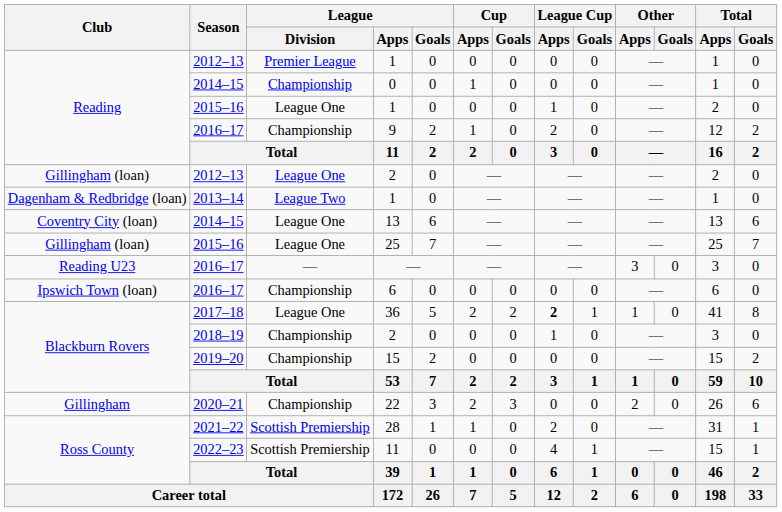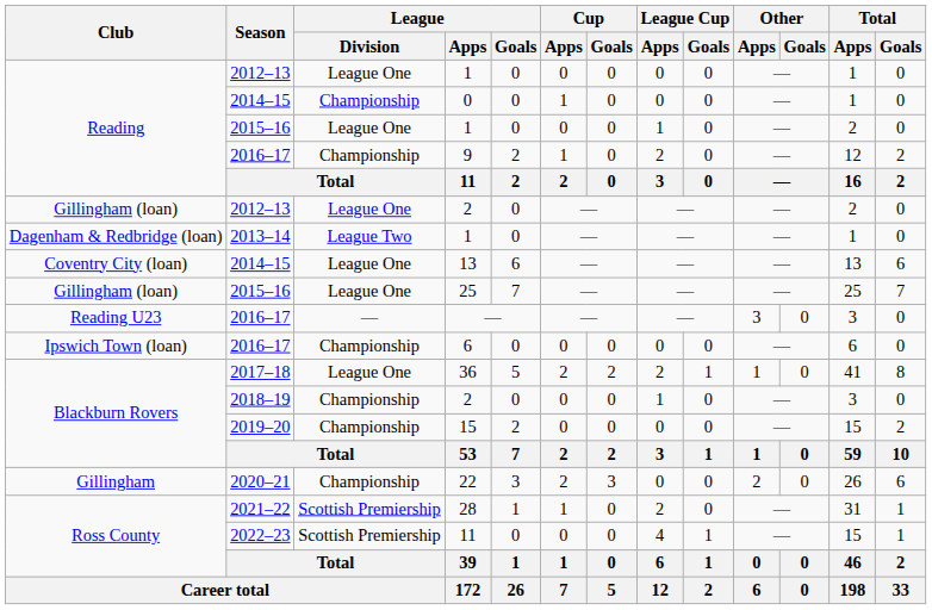 <table class="wikitable" style="text-align: center">
 <tr>
 <th rowspan=2>Club</th>
 <th rowspan=2>Season</th>
 <th colspan=3>League</th>
 <th colspan=2>Cup</th>
 <th colspan=2>League Cup</th>
 <th colspan=2>Other</th>
 <th colspan=2>Total</th>
 </tr>
 <tr>
 <th>Division</th>
 <th>Apps</th>
 <th>Goals</th>
 <th>Apps</th>
 <th>Goals</th>
 <th>Apps</th>
 <th>Goals</th>
 <th>Apps</th>
 <th>Goals</th>
 <th>Apps</th>
 <th>Goals</th>
 </tr>
 <tr>
 <td rowspan=5><a href='#'>Reading</a></td>
 <td><a href='#'>2012–13</a></td>
-<td><a href='#'>Premier League</a></td>
+<td>League One</td>
 <td>1</td>
 <td>0</td>
 <td>0</td>
 <td>0</td>
 <td>0</td>
 <td>0</td>
 <td colspan=2>—</td>
 <td>1</td>
 <td>0</td>
 </tr>
 <tr>
 <td><a href='#'>2014–15</a></td>
 <td><a href='#'>Championship</a></td>
 <td>0</td>
 <td>0</td>
 <td>1</td>
 <td>0</td>
 <td>0</td>
 <td>0</td>
 <td colspan=2>—</td>
 <td>1</td>
 <td>0</td>
 </tr>
 <tr>
 <td><a href='#'>2015–16</a></td>
 <td>League One</td>
 <td>1</td>
 <td>0</td>
 <td>0</td>
 <td>0</td>
 <td>1</td>
 <td>0</td>
 <td colspan=2>—</td>
 <td>2</td>
 <td>0</td>
 </tr>
 <tr>
 <td><a href='#'>2016–17</a></td>
 <td>Championship</td>
 <td>9</td>
 <td>2</td>
 <td>1</td>
 <td>0</td>
 <td>2</td>
 <td>0</td>
 <td colspan=2>—</td>
 <td>12</td>
 <td>2</td>
 </tr>
 <tr>
 <th colspan=2>Total</th>
 <th>11</th>
 <th>2</th>
 <th>2</th>
 <th>0</th>
 <th>3</th>
 <th>0</th>
 <th colspan=2>—</th>
 <th>16</th>
 <th>2</th>
 </tr>
 <tr>
 <td><a href='#'>Gillingham</a> (loan)</td>
 <td><a href='#'>2012–13</a></td>
 <td><a href='#'>League One</a></td>
 <td>2</td>
 <td>0</td>
 <td colspan=2>—</td>
 <td colspan=2>—</td>
 <td colspan=2>—</td>
 <td>2</td>
 <td>0</td>
 </tr>
 <tr>
 <td><a href='#'>Dagenham & Redbridge</a> (loan)</td>
 <td><a href='#'>2013–14</a></td>
 <td><a href='#'>League Two</a></td>
 <td>1</td>
 <td>0</td>
 <td colspan=2>—</td>
 <td colspan=2>—</td>
 <td colspan=2>—</td>
 <td>1</td>
 <td>0</td>
 </tr>
 <tr>
 <td><a href='#'>Coventry City</a> (loan)</td>
 <td><a href='#'>2014–15</a></td>
 <td>League One</td>
 <td>13</td>
 <td>6</td>
 <td colspan=2>—</td>
 <td colspan=2>—</td>
 <td colspan=2>—</td>
 <td>13</td>
 <td>6</td>
 </tr>
 <tr>
 <td><a href='#'>Gillingham</a> (loan)</td>
 <td><a href='#'>2015–16</a></td>
 <td>League One</td>
 <td>25</td>
 <td>7</td>
 <td colspan=2>—</td>
 <td colspan=2>—</td>
 <td colspan=2>—</td>
 <td>25</td>
 <td>7</td>
 </tr>
 <tr>
 <td><a href='#'>Reading U23</a></td>
 <td><a href='#'>2016–17</a></td>
 <td colspan=1>—</td>
 <td colspan=2>—</td>
 <td colspan=2>—</td>
 <td colspan=2>—</td>
 <td>3</td>
 <td>0</td>
 <td>3</td>
 <td>0</td>
 </tr>
 <tr>
 <td><a href='#'>Ipswich Town</a> (loan)</td>
 <td><a href='#'>2016–17</a></td>
 <td>Championship</td>
 <td>6</td>
 <td>0</td>
 <td>0</td>
 <td>0</td>
 <td>0</td>
 <td>0</td>
 <td colspan=2>—</td>
 <td>6</td>
 <td>0</td>
 </tr>
 <tr>
 <td rowspan=4><a href='#'>Blackburn Rovers</a></td>
 <td><a href='#'>2017–18</a></td>
 <td>League One</td>
 <td>36</td>
 <td>5</td>
 <td>2</td>
 <td>2</td>
-<td><strong>2</strong></td>
+<td>2</td>
 <td>1</td>
 <td>1</td>
 <td>0</td>
 <td>41</td>
 <td>8</td>
 </tr>
 <tr>
 <td><a href='#'>2018–19</a></td>
 <td>Championship</td>
 <td>2</td>
 <td>0</td>
 <td>0</td>
 <td>0</td>
 <td>1</td>
 <td>0</td>
 <td colspan=2>—</td>
 <td>3</td>
 <td>0</td>
 </tr>
 <tr>
 <td><a href='#'>2019–20</a></td>
 <td>Championship</td>
 <td>15</td>
 <td>2</td>
 <td>0</td>
 <td>0</td>
 <td>0</td>
 <td>0</td>
 <td colspan=2>—</td>
 <td>15</td>
 <td>2</td>
 </tr>
 <tr>
 <th colspan=2>Total</th>
 <th>53</th>
 <th>7</th>
 <th>2</th>
 <th>2</th>
 <th>3</th>
 <th>1</th>
 <th>1</th>
 <th>0</th>
 <th>59</th>
 <th>10</th>
 </tr>
 <tr>
 <td><a href='#'>Gillingham</a></td>
 <td><a href='#'>2020–21</a></td>
 <td>Championship</td>
 <td>22</td>
 <td>3</td>
 <td>2</td>
 <td>3</td>
 <td>0</td>
 <td>0</td>
 <td>2</td>
 <td>0</td>
 <td>26</td>
 <td>6</td>
 </tr>
 <tr>
 <td rowspan=3><a href='#'>Ross County</a></td>
 <td><a href='#'>2021–22</a></td>
 <td><a href='#'>Scottish Premiership</a></td>
 <td>28</td>
 <td>1</td>
 <td>1</td>
 <td>0</td>
 <td>2</td>
 <td>0</td>
 <td colspan="2">—</td>
 <td>31</td>
 <td>1</td>
 </tr>
 <tr>
 <td><a href='#'>2022–23</a></td>
 <td>Scottish Premiership</td>
 <td>11</td>
 <td>0</td>
 <td>0</td>
 <td>0</td>
 <td>4</td>
 <td>1</td>
 <td colspan="2">—</td>
 <td>15</td>
 <td>1</td>
 </tr>
 <tr>
 <th colspan=2>Total</th>
 <th>39</th>
 <th>1</th>
 <th>1</th>
 <th>0</th>
 <th>6</th>
 <th>1</th>
 <th>0</th>
 <th>0</th>
 <th>46</th>
 <th>2</th>
 </tr>
 <tr>
 <th colspan=3>Career total</th>
 <th>172</th>
 <th>26</th>
 <th>7</th>
 <th>5</th>
 <th>12</th>
 <th>2</th>
 <th>6</th>
 <th>0</th>
 <th>198</th>
 <th>33</th>
 </tr>
 </table>
